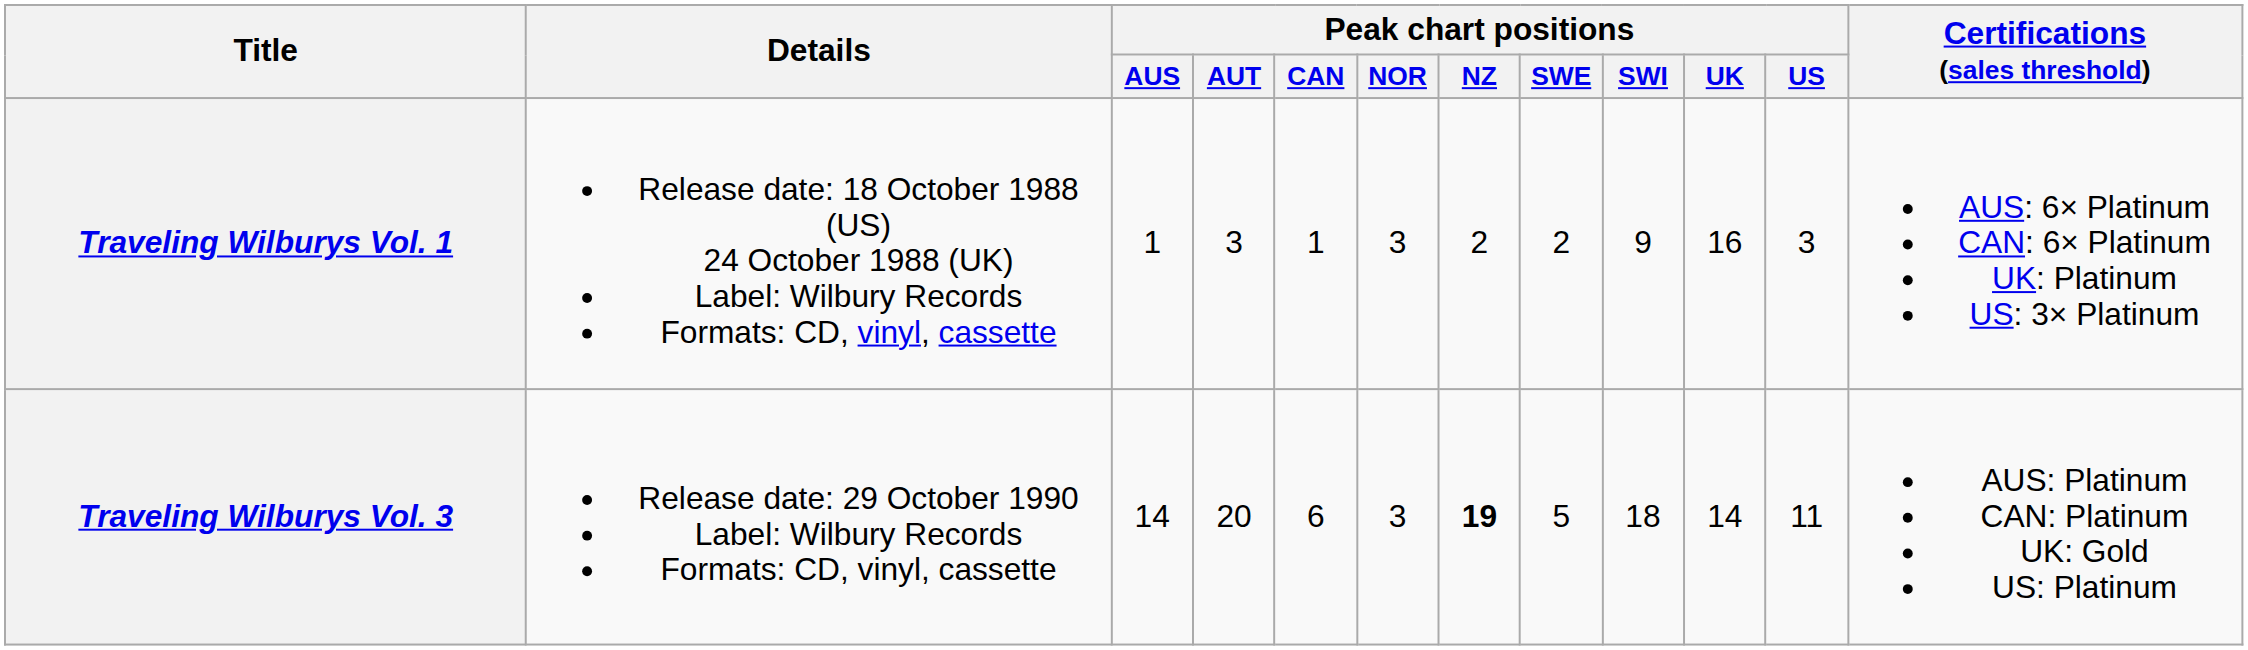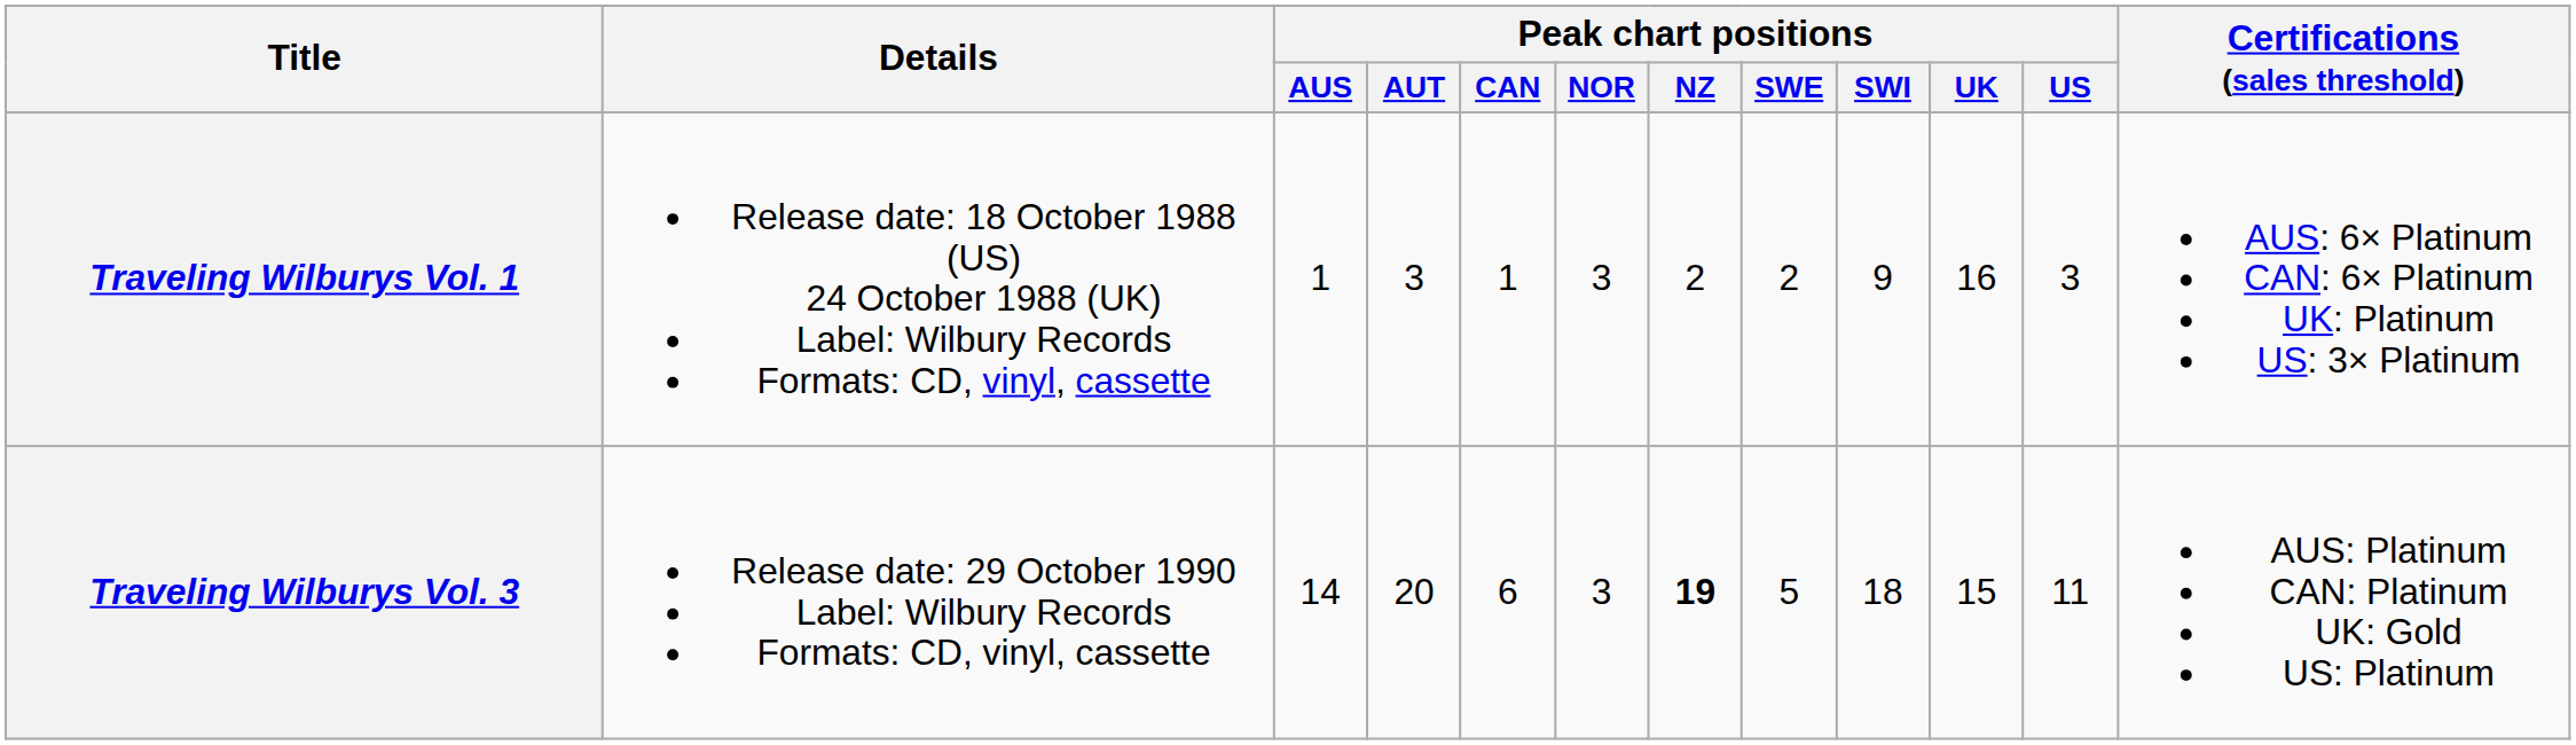 <table class="wikitable plainrowheaders" style="text-align:center;">
 <tr>
 <th rowspan="2" style="width:16em;">Title</th>
 <th rowspan="2" style="width:18em;">Details</th>
 <th colspan="9">Peak chart positions</th>
 <th rowspan="2" style="width:12em;"><a href='#'>Certifications</a><br><small>(<a href='#'>sales threshold</a>)</small></th>
 </tr>
 <tr style="font-size:smaller;">
 <th style="width:35px;"><a href='#'>AUS</a><br></th>
 <th style="width:35px;"><a href='#'>AUT</a><br></th>
 <th style="width:35px;"><a href='#'>CAN</a><br></th>
 <th style="width:35px;"><a href='#'>NOR</a><br></th>
 <th style="width:35px;"><a href='#'>NZ</a><br></th>
 <th style="width:35px;"><a href='#'>SWE</a><br></th>
 <th style="width:35px;"><a href='#'>SWI</a><br></th>
 <th style="width:35px;"><a href='#'>UK</a><br></th>
 <th style="width:35px;"><a href='#'>US</a><br></th>
 </tr>
 <tr>
 <th scope="row"><em><a href='#'>Traveling Wilburys Vol. 1</a></em></th>
 <td><br><ul><li>Release date: 18 October 1988 (US)       <br>24 October 1988 (UK)</li><li>Label: Wilbury Records</li><li>Formats: CD, <a href='#'>vinyl</a>, <a href='#'>cassette</a></li></ul></td>
 <td>1</td>
 <td>3</td>
 <td>1</td>
 <td>3</td>
 <td>2</td>
 <td>2</td>
 <td>9</td>
 <td>16</td>
 <td>3</td>
 <td><br><ul><li><a href='#'>AUS</a>: 6× Platinum</li><li><a href='#'>CAN</a>: 6× Platinum</li><li><a href='#'>UK</a>: Platinum</li><li><a href='#'>US</a>: 3× Platinum</li></ul></td>
 </tr>
 <tr>
 <th scope="row"><em><a href='#'>Traveling Wilburys Vol. 3</a></em></th>
 <td><br><ul><li>Release date: 29 October 1990</li><li>Label: Wilbury Records</li><li>Formats: CD, vinyl, cassette</li></ul></td>
 <td>14</td>
 <td>20</td>
 <td>6</td>
 <td>3</td>
 <td><strong>19</strong></td>
 <td>5</td>
 <td>18</td>
-<td>14</td>
+<td>15</td>
 <td>11</td>
 <td><br><ul><li>AUS: Platinum</li><li>CAN: Platinum</li><li>UK: Gold</li><li>US: Platinum</li></ul></td>
 </tr>
 </table>
